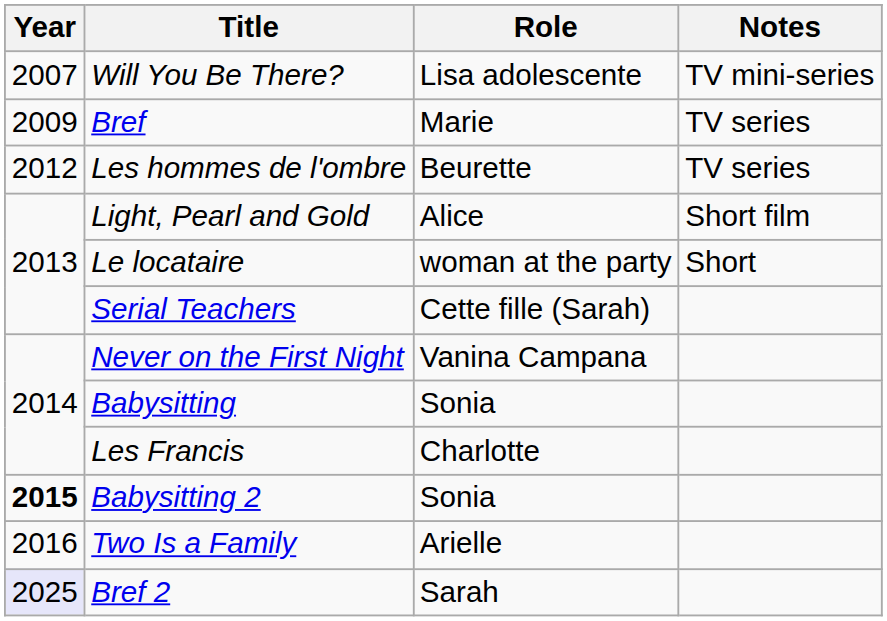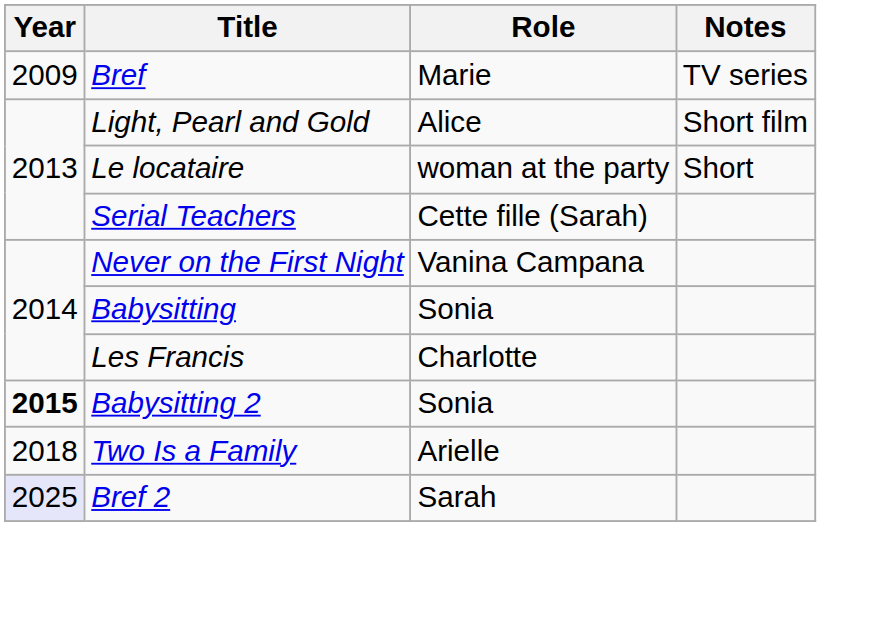 <table class="wikitable sortable">
 <tr>
 <th>Year</th>
 <th>Title</th>
 <th>Role</th>
 <th class="unsortable">Notes</th>
 </tr>
 <tr>
-<td>2007</td>
-<td><em>Will You Be There?</em></td>
-<td>Lisa adolescente</td>
-<td>TV mini-series</td>
-</tr>
-<tr>
 <td>2009</td>
 <td><em><a href='#'>Bref</a></em></td>
 <td>Marie</td>
-<td>TV series</td>
-</tr>
-<tr>
-<td>2012</td>
-<td><em>Les hommes de l'ombre</em></td>
-<td>Beurette</td>
 <td>TV series</td>
 </tr>
 <tr>
 <td rowspan=3>2013</td>
 <td><em>Light, Pearl and Gold</em></td>
 <td>Alice</td>
 <td>Short film</td>
 </tr>
 <tr>
 <td><em>Le locataire</em></td>
 <td>woman at the party</td>
 <td>Short</td>
 </tr>
 <tr>
 <td><em><a href='#'>Serial Teachers</a></em></td>
 <td>Cette fille (Sarah)</td>
 <td></td>
 </tr>
 <tr>
 <td rowspan=3>2014</td>
 <td><em><a href='#'>Never on the First Night</a></em></td>
 <td>Vanina Campana</td>
 <td></td>
 </tr>
 <tr>
 <td><em><a href='#'>Babysitting</a></em></td>
 <td>Sonia</td>
 <td></td>
 </tr>
 <tr>
 <td><em>Les Francis</em></td>
 <td>Charlotte</td>
 <td></td>
 </tr>
 <tr>
 <td><strong>2015</strong></td>
 <td><em><a href='#'>Babysitting 2</a></em></td>
 <td>Sonia</td>
 <td></td>
 </tr>
 <tr>
-<td>2016</td>
+<td>2018</td>
 <td><em><a href='#'>Two Is a Family</a></em></td>
 <td>Arielle</td>
 <td></td>
 </tr>
 <tr>
 <td style="background: lavender;">2025</td>
 <td><em><a href='#'>Bref 2</a></em></td>
 <td>Sarah</td>
 <td></td>
 </tr>
 </table>
